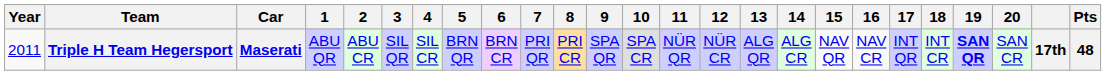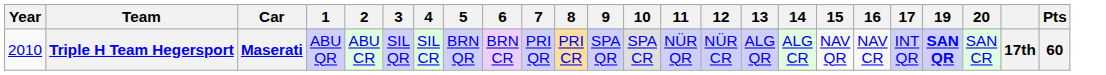 <table class="wikitable" border="1" style="text-align:center; font-size:90%;">
 <tr>
 <th>Year</th>
 <th>Team</th>
 <th>Car</th>
 <th>1</th>
 <th>2</th>
 <th>3</th>
 <th>4</th>
 <th>5</th>
 <th>6</th>
 <th>7</th>
 <th>8</th>
 <th>9</th>
 <th>10</th>
 <th>11</th>
 <th>12</th>
 <th>13</th>
 <th>14</th>
 <th>15</th>
 <th>16</th>
 <th>17</th>
-<th>18</th>
 <th>19</th>
 <th>20</th>
 <th></th>
 <th>Pts</th>
 </tr>
 <tr>
-<td><a href='#'>2011</a></td>
+<td><a href='#'>2010</a></td>
 <th><a href='#'>Triple H Team Hegersport</a></th>
 <th><a href='#'>Maserati</a></th>
 <td style="background:#CFCFFF;"><a href='#'>ABU<br>QR</a><br></td>
 <td style="background:#DFFFDF;"><a href='#'>ABU<br>CR</a><br></td>
 <td style="background:#CFCFFF;"><a href='#'>SIL<br>QR</a><br></td>
 <td style="background:#DFFFDF;"><a href='#'>SIL<br>CR</a><br></td>
 <td style="background:#CFCFFF;"><a href='#'>BRN<br>QR</a><br></td>
 <td style="background:#EFCFFF;"><a href='#'>BRN<br>CR</a><br></td>
 <td style="background:#CFCFFF;"><a href='#'>PRI<br>QR</a><br></td>
 <td style="background:#FFDF9F;"><a href='#'>PRI<br>CR</a><br></td>
 <td style="background:#CFCFFF;"><a href='#'>SPA<br>QR</a><br></td>
 <td style="background:#DFDFDF;"><a href='#'>SPA<br>CR</a><br></td>
 <td style="background:#CFCFFF;"><a href='#'>NÜR<br>QR</a><br></td>
 <td style="background:#CFCFFF;"><a href='#'>NÜR<br>CR</a><br></td>
 <td style="background:#CFCFFF;"><a href='#'>ALG<br>QR</a><br></td>
 <td style="background:#DFFFDF;"><a href='#'>ALG<br>CR</a><br></td>
 <td><a href='#'>NAV<br>QR</a></td>
 <td><a href='#'>NAV<br>CR</a></td>
 <td style="background:#CFCFFF;"><a href='#'>INT<br>QR</a><br></td>
-<td style="background:#DFFFDF;"><a href='#'>INT<br>CR</a><br></td>
 <td style="background:#CFCFFF;"><strong><a href='#'>SAN<br>QR</a><br></strong></td>
 <td style="background:#DFFFDF;"><a href='#'>SAN<br>CR</a><br></td>
 <th>17th</th>
-<th>48</th>
+<th>60</th>
 </tr>
 </table>
